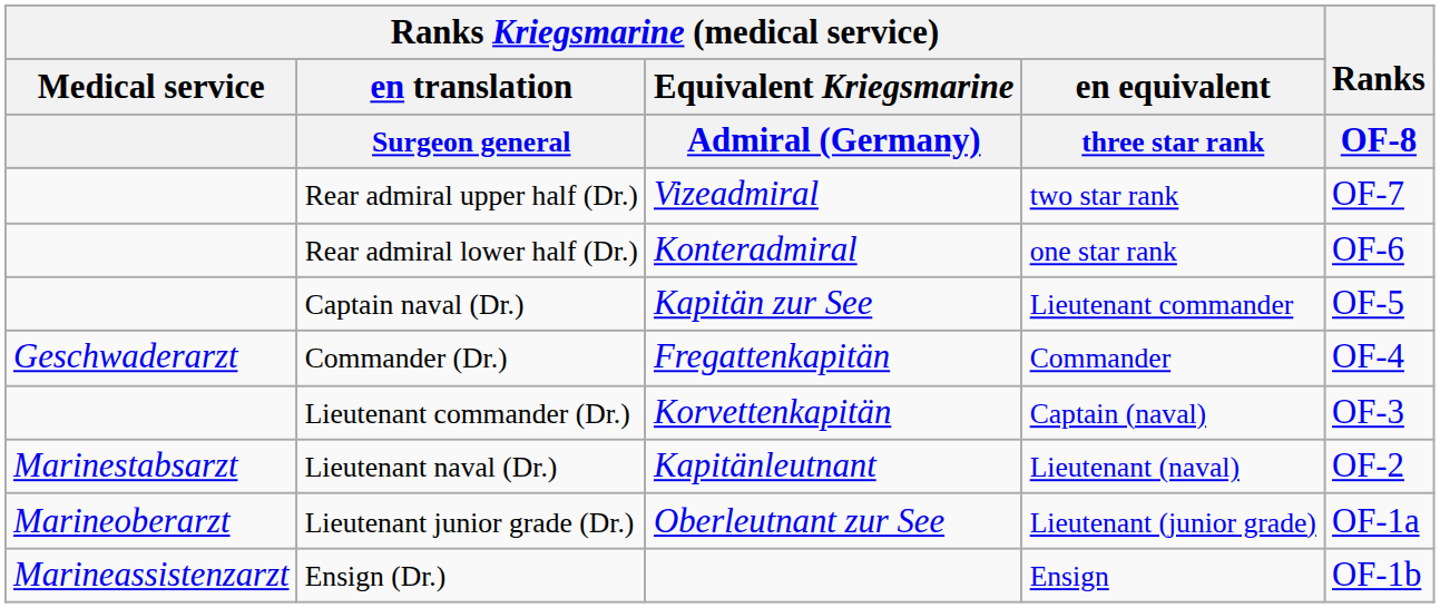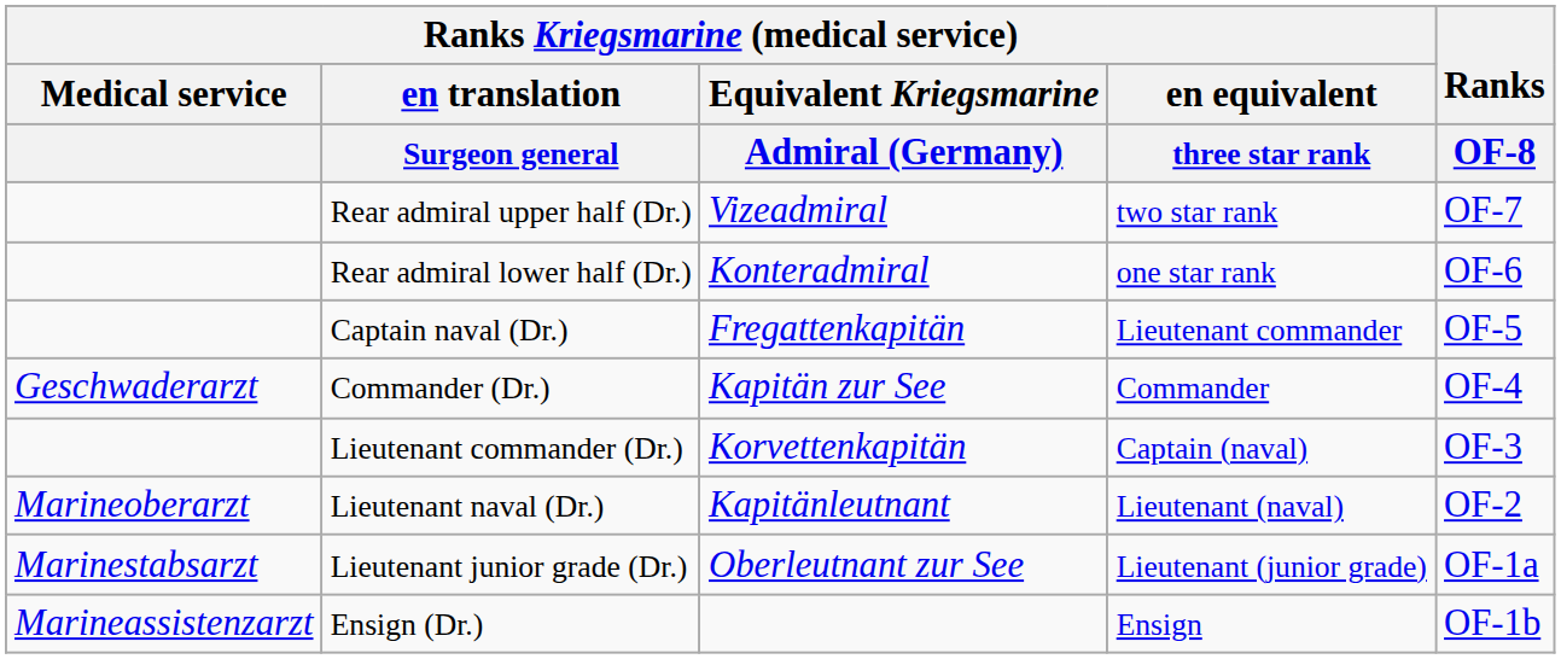 <table class="wikitable">
 <tr>
 <th colspan="4">Ranks <em><a href='#'>Kriegsmarine</a></em> (medical service)</th>
 <th rowspan="2"><br>Ranks</th>
 </tr>
 <tr align="center">
 <th>Medical service</th>
 <th><a href='#'>en</a> translation</th>
 <th>Equivalent <em>Kriegsmarine</em></th>
 <th>en equivalent</th>
 </tr>
 <tr>
 <th><span><strong></strong></span></th>
 <th><small><a href='#'>Surgeon general</a></small></th>
 <th><a href='#'>Admiral (Germany)</a></th>
 <th><small><a href='#'>three star rank</a></small></th>
 <th><a href='#'>OF-8</a></th>
 </tr>
 <tr>
 <td></td>
 <td><small>Rear admiral upper half (Dr.)</small></td>
 <td><em><a href='#'>Vizeadmiral</a></em></td>
 <td><small><a href='#'>two star rank</a></small></td>
 <td><a href='#'>OF-7</a></td>
 </tr>
 <tr>
 <td></td>
 <td><small>Rear admiral lower half (Dr.)</small></td>
 <td><em><a href='#'>Konteradmiral</a></em></td>
 <td><small><a href='#'>one star rank</a></small></td>
 <td><a href='#'>OF-6</a></td>
 </tr>
 <tr>
 <td></td>
 <td><small>Captain naval (Dr.)</small></td>
-<td><em><a href='#'>Kapitän zur See</a></em></td>
+<td><em><a href='#'>Fregattenkapitän</a></em></td>
 <td><small><a href='#'>Lieutenant commander</a></small></td>
 <td><a href='#'>OF-5</a></td>
 </tr>
 <tr>
 <td><em><a href='#'>Geschwaderarzt</a></em></td>
 <td><small>Commander (Dr.)</small></td>
-<td><em><a href='#'>Fregattenkapitän</a></em></td>
+<td><em><a href='#'>Kapitän zur See</a></em></td>
 <td><small><a href='#'>Commander</a></small></td>
 <td><a href='#'>OF-4</a></td>
 </tr>
 <tr>
 <td></td>
 <td><small>Lieutenant commander (Dr.)</small></td>
 <td><em><a href='#'>Korvettenkapitän</a></em></td>
 <td><small><a href='#'>Captain (naval)</a></small></td>
 <td><a href='#'>OF-3</a></td>
 </tr>
 <tr>
-<td><em><a href='#'>Marinestabsarzt</a></em></td>
+<td><em><a href='#'>Marineoberarzt</a></em></td>
 <td><small>Lieutenant naval (Dr.)</small></td>
 <td><em><a href='#'>Kapitänleutnant</a></em></td>
 <td><small><a href='#'>Lieutenant (naval)</a></small></td>
 <td><a href='#'>OF-2</a></td>
 </tr>
 <tr>
-<td><em><a href='#'>Marineoberarzt</a></em></td>
+<td><em><a href='#'>Marinestabsarzt</a></em></td>
 <td><small> Lieutenant junior grade (Dr.)</small></td>
 <td><em><a href='#'>Oberleutnant zur See</a></em></td>
 <td><small><a href='#'>Lieutenant (junior grade)</a></small></td>
 <td><a href='#'>OF-1a</a></td>
 </tr>
 <tr>
 <td><em><a href='#'>Marineassistenzarzt</a></em></td>
 <td><small>Ensign (Dr.)</small></td>
 <td></td>
 <td><small><a href='#'>Ensign</a></small></td>
 <td><a href='#'>OF-1b</a></td>
 </tr>
 </table>
